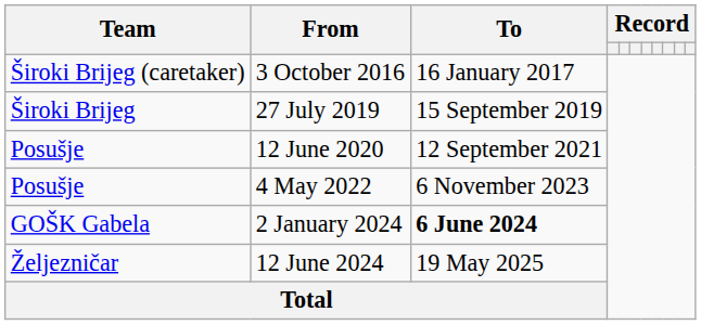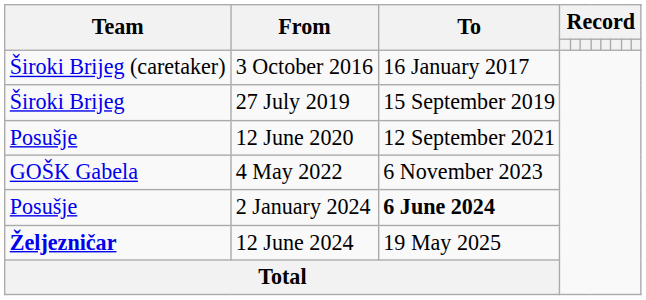 <table class="wikitable" tyle="text-align: center">
 <tr>
 <th rowspan="2">Team</th>
 <th rowspan="2">From</th>
 <th rowspan="2">To</th>
 <th colspan="8">Record</th>
 </tr>
 <tr>
 <th></th>
 <th></th>
 <th></th>
 <th></th>
 <th></th>
 <th></th>
 <th></th>
 <th></th>
 </tr>
 <tr>
 <td align="left"><a href='#'>Široki Brijeg</a> (caretaker)</td>
 <td align="left">3 October 2016</td>
 <td align="left">16 January 2017<br></td>
 </tr>
 <tr>
 <td align="left"><a href='#'>Široki Brijeg</a></td>
 <td align="left">27 July 2019</td>
 <td align="left">15 September 2019<br></td>
 </tr>
 <tr>
 <td align="left"><a href='#'>Posušje</a></td>
 <td align="left">12 June 2020</td>
 <td align="left">12 September 2021<br></td>
 </tr>
 <tr>
-<td align="left"><a href='#'>Posušje</a></td>
+<td align="left"><a href='#'>GOŠK Gabela</a></td>
 <td align="left">4 May 2022</td>
 <td align="left">6 November 2023<br></td>
 </tr>
 <tr>
-<td align="left"><a href='#'>GOŠK Gabela</a></td>
+<td align="left"><a href='#'>Posušje</a></td>
 <td align="left">2 January 2024</td>
 <td align="left"><strong>6 June 2024<br></strong></td>
 </tr>
 <tr>
-<td align="left"><a href='#'>Željezničar</a></td>
+<td align="left"><strong><a href='#'>Željezničar</a></strong></td>
 <td align="left">12 June 2024</td>
 <td align="left">19 May 2025<br></td>
 </tr>
 <tr>
 <th colspan="3">Total<br></th>
 </tr>
 </table>
